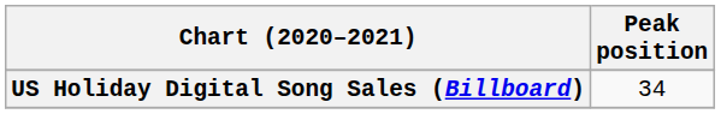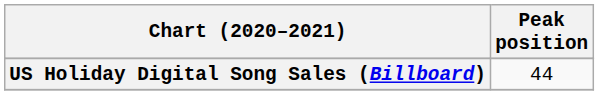 <table class="wikitable sortable plainrowheaders" style="text-align:center">
 <tr>
 <th scope="col">Chart (2020–2021)</th>
 <th scope="col">Peak<br> position</th>
 </tr>
 <tr>
 </tr>
 <tr>
 </tr>
 <tr>
 <th scope="row">US Holiday Digital Song Sales (<a href='#'><em>Billboard</em></a>)</th>
-<td>34</td>
+<td>44</td>
 </tr>
 <tr>
 </tr>
 </table>
